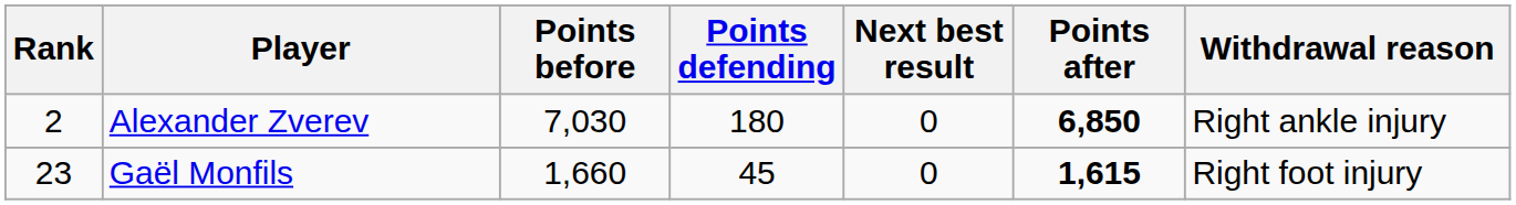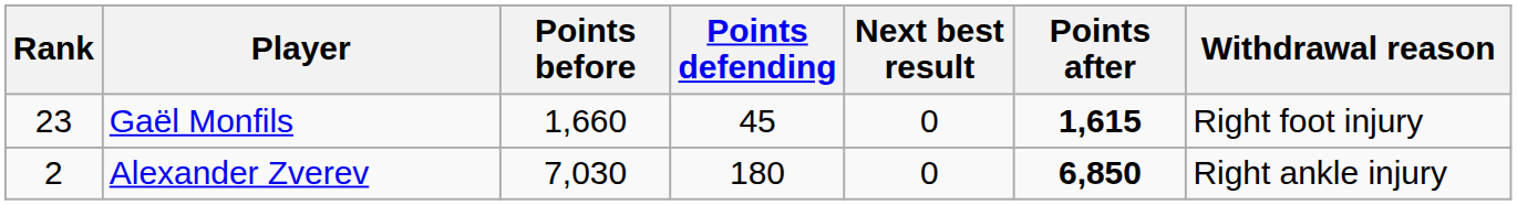 <table class="wikitable sortable">
 <tr>
 <th style="width:30px;">Rank</th>
 <th style="width:185px;">Player</th>
 <th style="width:75px;">Points before</th>
 <th style="width:75px;"><a href='#'>Points defending</a></th>
 <th style="width:75px;">Next best result</th>
 <th style="width:75px;">Points after</th>
 <th style="width:150px;">Withdrawal reason</th>
 </tr>
 <tr>
+<td style="text-align:center;">23</td>
+<td> <a href='#'>Gaël Monfils</a></td>
+<td style="text-align:center;">1,660</td>
+<td style="text-align:center;">45</td>
+<td style="text-align:center;">0</td>
+<td style="text-align:center;"><strong>1,615</strong></td>
+<td>Right foot injury</td>
+</tr>
+<tr>
 <td style="text-align:center;">2</td>
 <td> <a href='#'>Alexander Zverev</a></td>
 <td style="text-align:center;">7,030</td>
 <td style="text-align:center;">180</td>
 <td style="text-align:center;">0</td>
 <td style="text-align:center;"><strong>6,850</strong></td>
 <td>Right ankle injury</td>
 </tr>
-<tr>
-<td style="text-align:center;">23</td>
-<td> <a href='#'>Gaël Monfils</a></td>
-<td style="text-align:center;">1,660</td>
-<td style="text-align:center;">45</td>
-<td style="text-align:center;">0</td>
-<td style="text-align:center;"><strong>1,615</strong></td>
-<td>Right foot injury</td>
-</tr>
 </table>
